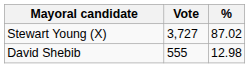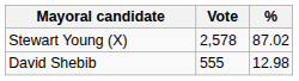 <table class="wikitable">
 <tr>
 <th bgcolor="#DDDDFF" width="200px">Mayoral candidate</th>
 <th bgcolor="#DDDDFF" width="50px">Vote</th>
 <th bgcolor="#DDDDFF" width="30px">%</th>
 </tr>
 <tr>
 <td>Stewart Young (X)</td>
-<td>3,727</td>
+<td>2,578</td>
 <td>87.02</td>
 </tr>
 <tr>
 <td>David Shebib</td>
 <td>555</td>
 <td>12.98</td>
 </tr>
 </table>
